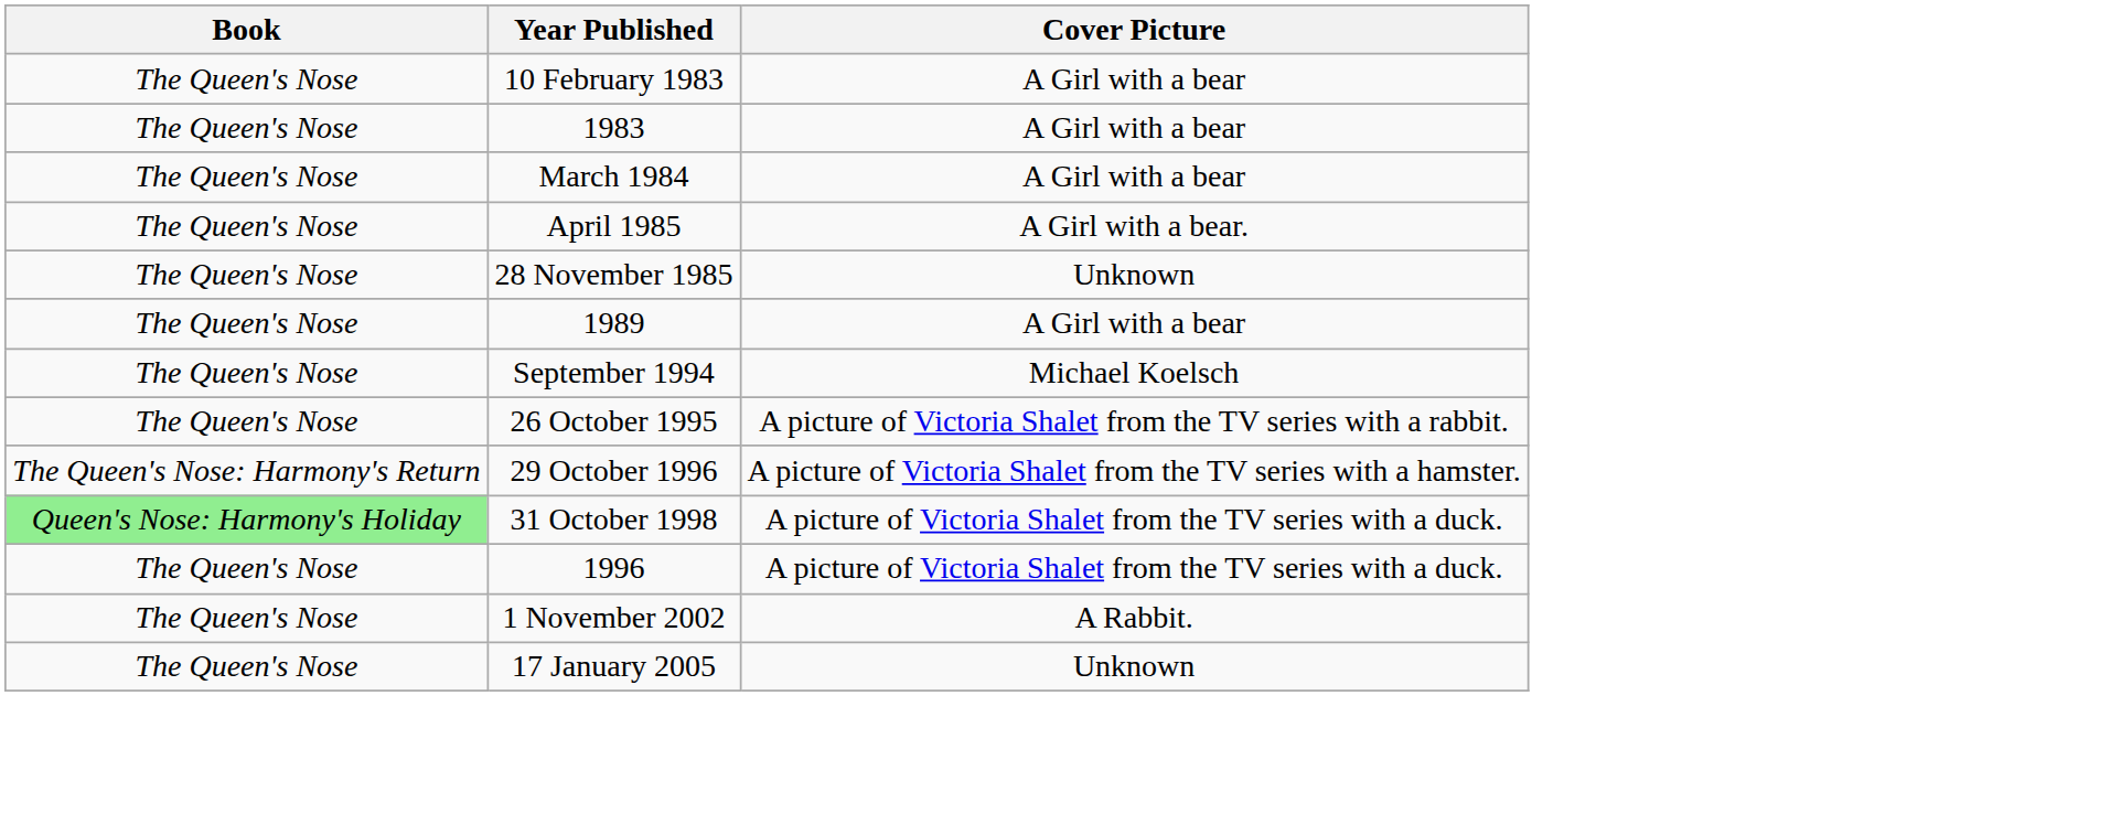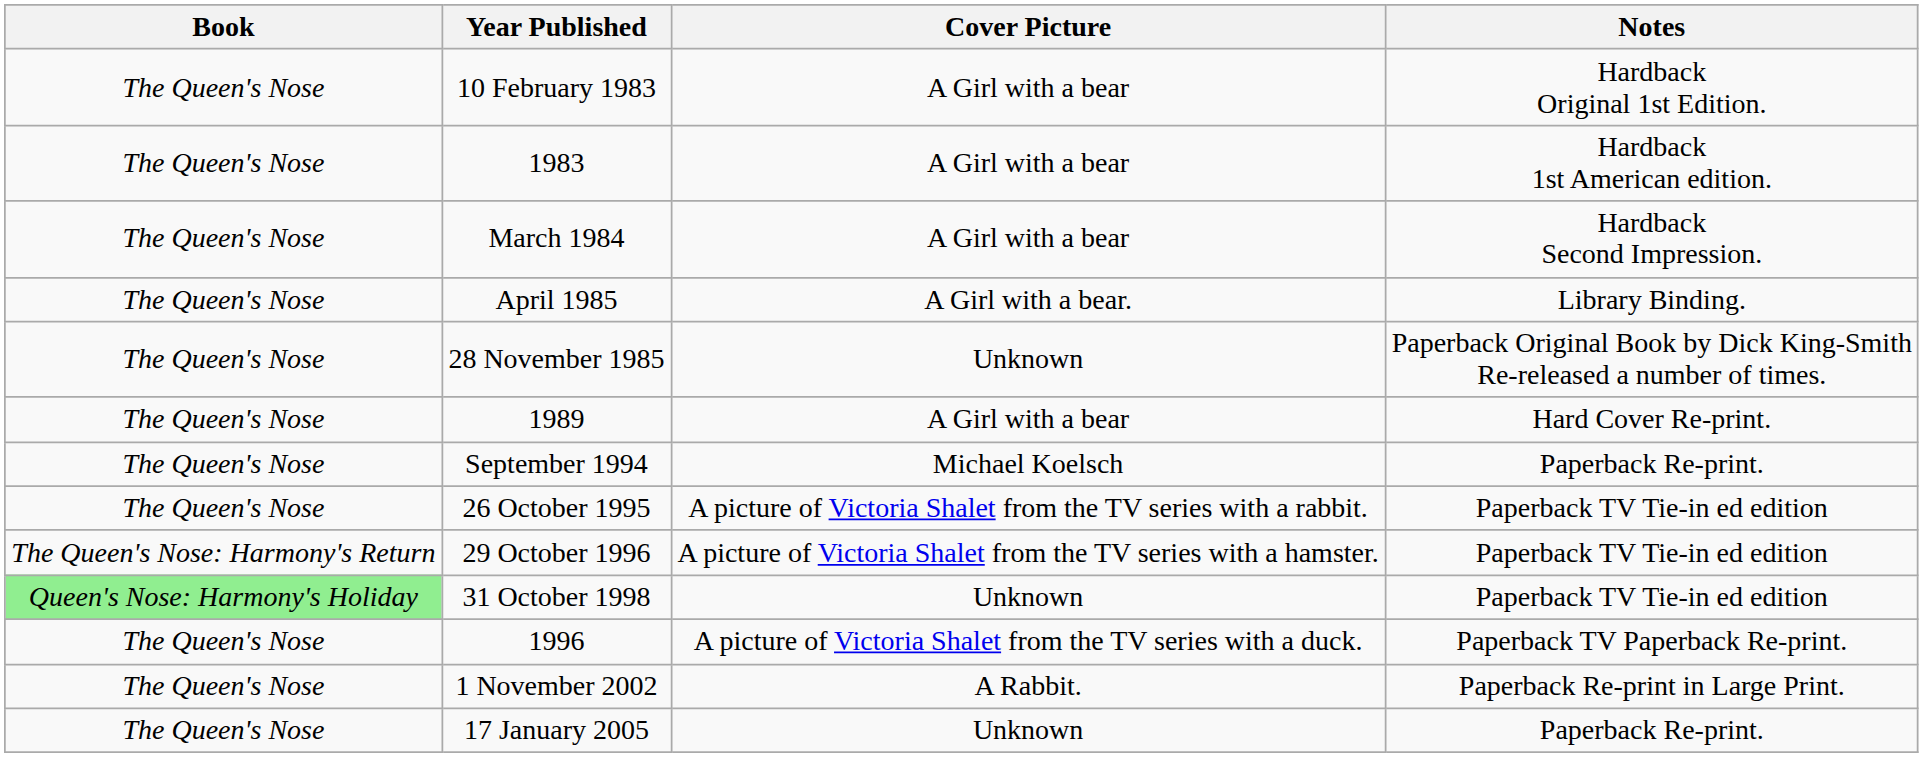 <table class="wikitable">
 <tr>
 <th>Book</th>
 <th>Year Published</th>
 <th>Cover Picture</th>
+<th>Notes</th>
 </tr>
 <tr>
 <td style="text-align: center;"><em>The Queen's Nose</em></td>
 <td style="text-align: center;">10 February 1983</td>
 <td style="text-align: center;">A Girl with a bear</td>
+<td style="text-align: center;">Hardback <br> Original 1st Edition.</td>
 </tr>
 <tr>
 <td style="text-align: center;"><em>The Queen's Nose</em></td>
 <td style="text-align: center;">1983</td>
 <td style="text-align: center;">A Girl with a bear</td>
+<td style="text-align: center;">Hardback <br> 1st American edition.</td>
 </tr>
 <tr>
 <td style="text-align: center;"><em>The Queen's Nose</em></td>
 <td style="text-align: center;">March 1984</td>
 <td style="text-align: center;">A Girl with a bear</td>
+<td style="text-align: center;">Hardback <br> Second Impression.</td>
 </tr>
 <tr>
 <td style="text-align: center;"><em>The Queen's Nose</em></td>
 <td style="text-align: center;">April 1985</td>
 <td style="text-align: center;">A Girl with a bear.</td>
+<td style="text-align: center;">Library Binding.</td>
 </tr>
 <tr>
 <td style="text-align: center;"><em>The Queen's Nose</em></td>
 <td style="text-align: center;">28 November 1985</td>
 <td style="text-align: center;">Unknown</td>
+<td style="text-align: center;">Paperback Original Book by Dick King-Smith <br> Re-released a number of times.</td>
 </tr>
 <tr>
 <td style="text-align: center;"><em>The Queen's Nose</em></td>
 <td style="text-align: center;">1989</td>
 <td style="text-align: center;">A Girl with a bear</td>
+<td style="text-align: center;">Hard Cover Re-print.</td>
 </tr>
 <tr>
 <td style="text-align: center;"><em>The Queen's Nose</em></td>
 <td style="text-align: center;">September 1994</td>
 <td style="text-align: center;">Michael Koelsch</td>
+<td style="text-align: center;">Paperback Re-print.</td>
 </tr>
 <tr>
 <td style="text-align: center;"><em>The Queen's Nose</em></td>
 <td style="text-align: center;">26 October 1995</td>
 <td style="text-align: center;">A picture of <a href='#'>Victoria Shalet</a> from the TV series with a rabbit.</td>
+<td style="text-align: center;">Paperback TV Tie-in ed edition</td>
 </tr>
 <tr>
 <td style="text-align: center;"><em>The Queen's Nose: Harmony's Return</em></td>
 <td style="text-align: center;">29 October 1996</td>
 <td style="text-align: center;">A picture of <a href='#'>Victoria Shalet</a> from the TV series with a hamster.</td>
+<td style="text-align: center;">Paperback TV Tie-in ed edition</td>
 </tr>
 <tr>
 <td style="background: lightgreen; text-align: center;"><em>Queen's Nose: Harmony's Holiday</em></td>
 <td style="text-align: center;">31 October 1998</td>
-<td style="text-align: center;">A picture of <a href='#'>Victoria Shalet</a> from the TV series with a duck.</td>
+<td style="text-align: center;">Unknown</td>
+<td style="text-align: center;">Paperback TV Tie-in ed edition</td>
 </tr>
 <tr>
 <td style="text-align: center;"><em>The Queen's Nose</em></td>
 <td style="text-align: center;">1996</td>
 <td style="text-align: center;">A picture of <a href='#'>Victoria Shalet</a> from the TV series with a duck.</td>
+<td style="text-align: center;">Paperback TV Paperback Re-print.</td>
 </tr>
 <tr>
 <td style="text-align: center;"><em>The Queen's Nose</em></td>
 <td style="text-align: center;">1 November 2002</td>
 <td style="text-align: center;">A Rabbit.</td>
+<td style="text-align: center;">Paperback Re-print in Large Print.</td>
 </tr>
 <tr>
 <td style="text-align: center;"><em>The Queen's Nose</em></td>
 <td style="text-align: center;">17 January 2005</td>
 <td style="text-align: center;">Unknown</td>
+<td style="text-align: center;">Paperback Re-print.</td>
 </tr>
 </table>
